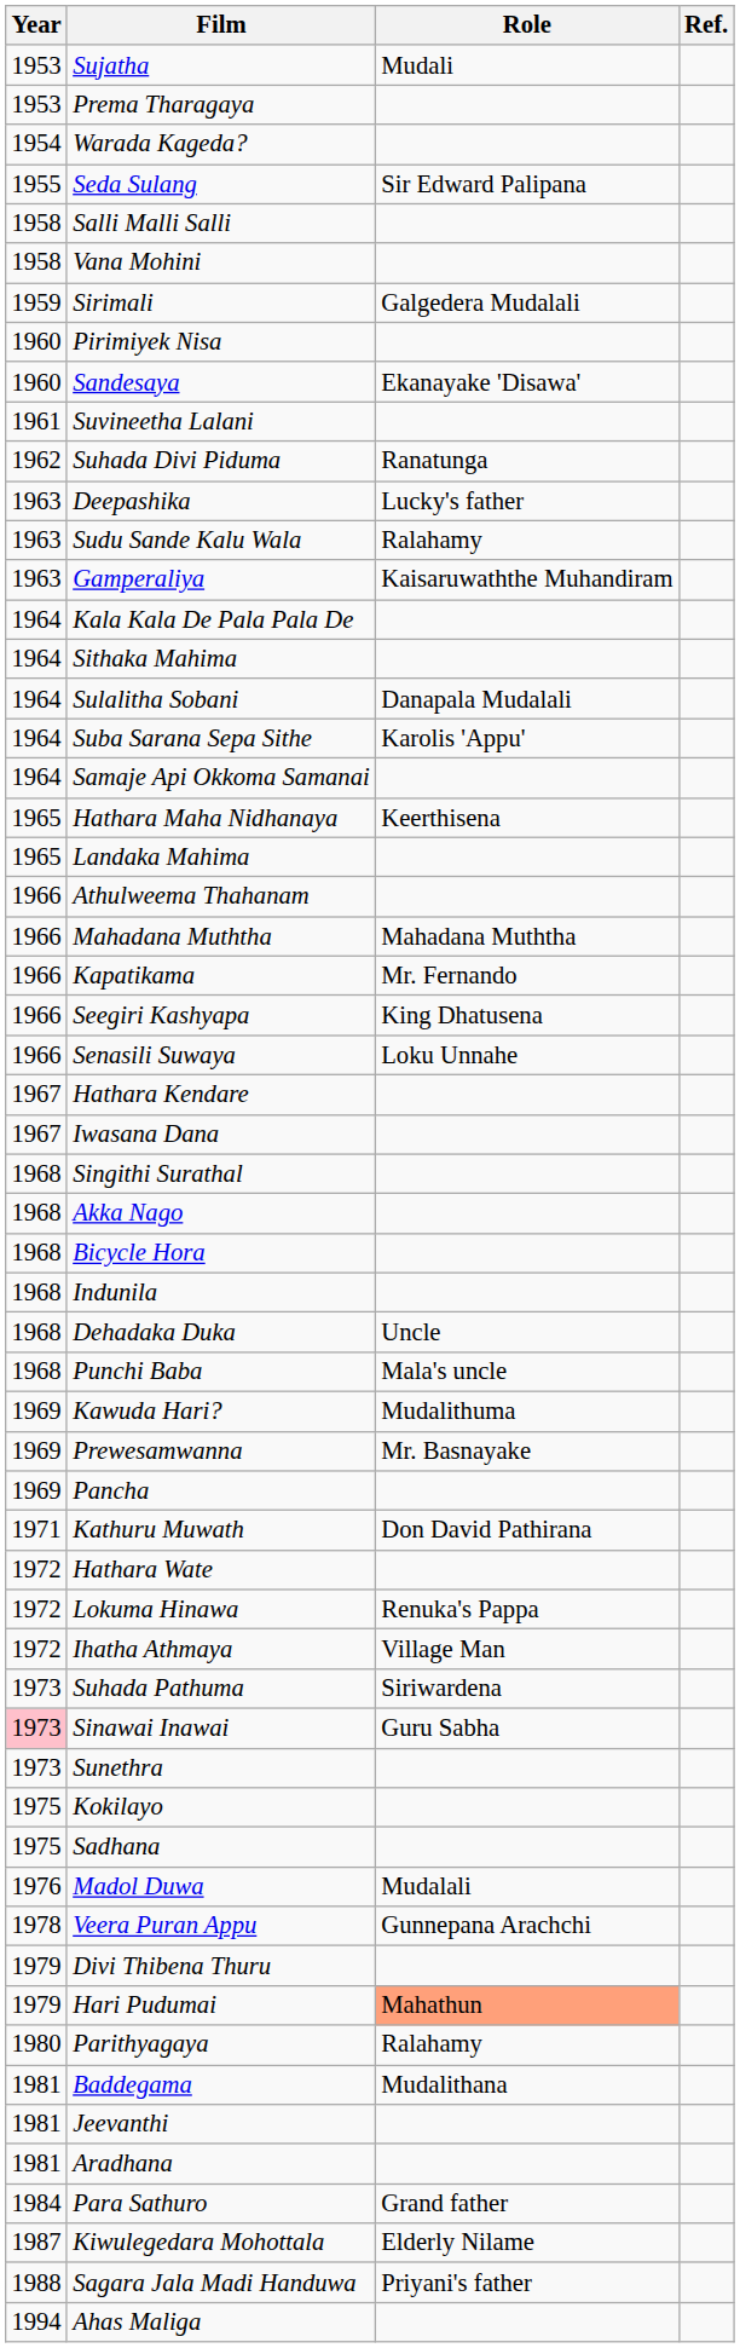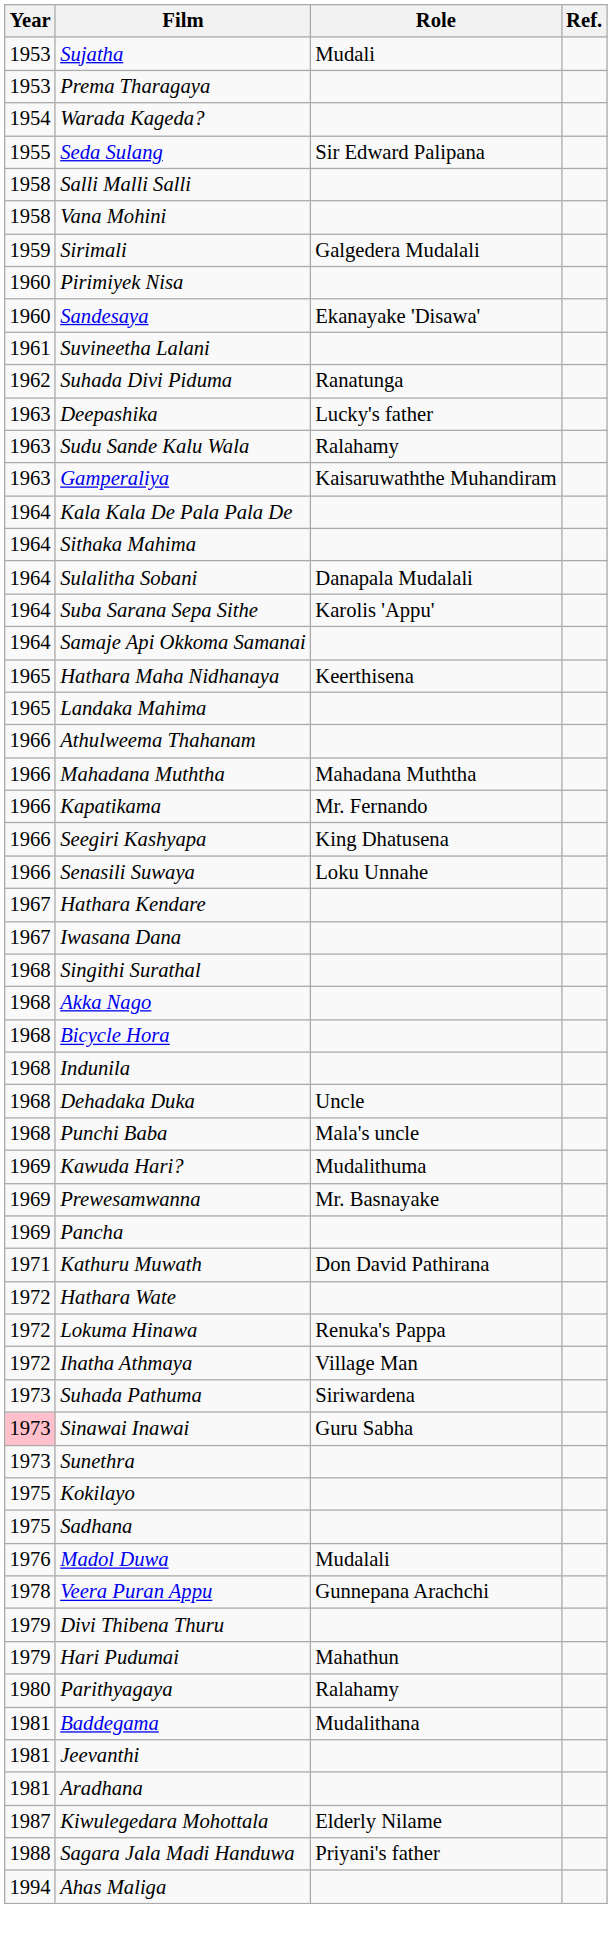 <table class="wikitable">
 <tr>
 <th>Year</th>
 <th>Film</th>
 <th>Role</th>
 <th>Ref.</th>
 </tr>
 <tr>
 <td>1953</td>
 <td><em><a href='#'>Sujatha</a></em></td>
 <td>Mudali</td>
 <td></td>
 </tr>
 <tr>
 <td>1953</td>
 <td><em>Prema Tharagaya</em></td>
 <td></td>
 <td></td>
 </tr>
 <tr>
 <td>1954</td>
 <td><em>Warada Kageda?</em></td>
 <td></td>
 <td></td>
 </tr>
 <tr>
 <td>1955</td>
 <td><em><a href='#'>Seda Sulang</a></em></td>
 <td>Sir Edward Palipana</td>
 <td></td>
 </tr>
 <tr>
 <td>1958</td>
 <td><em>Salli Malli Salli</em></td>
 <td></td>
 <td></td>
 </tr>
 <tr>
 <td>1958</td>
 <td><em>Vana Mohini</em></td>
 <td></td>
 <td></td>
 </tr>
 <tr>
 <td>1959</td>
 <td><em>Sirimali</em></td>
 <td>Galgedera Mudalali</td>
 <td></td>
 </tr>
 <tr>
 <td>1960</td>
 <td><em>Pirimiyek Nisa</em></td>
 <td></td>
 <td></td>
 </tr>
 <tr>
 <td>1960</td>
 <td><em><a href='#'>Sandesaya</a></em></td>
 <td>Ekanayake 'Disawa'</td>
 <td></td>
 </tr>
 <tr>
 <td>1961</td>
 <td><em>Suvineetha Lalani</em></td>
 <td></td>
 <td></td>
 </tr>
 <tr>
 <td>1962</td>
 <td><em>Suhada Divi Piduma</em></td>
 <td>Ranatunga</td>
 <td></td>
 </tr>
 <tr>
 <td>1963</td>
 <td><em>Deepashika</em></td>
 <td>Lucky's father</td>
 <td></td>
 </tr>
 <tr>
 <td>1963</td>
 <td><em>Sudu Sande Kalu Wala</em></td>
 <td>Ralahamy</td>
 <td></td>
 </tr>
 <tr>
 <td>1963</td>
 <td><em><a href='#'>Gamperaliya</a></em></td>
 <td>Kaisaruwaththe Muhandiram</td>
 <td></td>
 </tr>
 <tr>
 <td>1964</td>
 <td><em>Kala Kala De Pala Pala De</em></td>
 <td></td>
 <td></td>
 </tr>
 <tr>
 <td>1964</td>
 <td><em>Sithaka Mahima</em></td>
 <td></td>
 <td></td>
 </tr>
 <tr>
 <td>1964</td>
 <td><em>Sulalitha Sobani</em></td>
 <td>Danapala Mudalali</td>
 <td></td>
 </tr>
 <tr>
 <td>1964</td>
 <td><em>Suba Sarana Sepa Sithe</em></td>
 <td>Karolis 'Appu'</td>
 <td></td>
 </tr>
 <tr>
 <td>1964</td>
 <td><em>Samaje Api Okkoma Samanai</em></td>
 <td></td>
 <td></td>
 </tr>
 <tr>
 <td>1965</td>
 <td><em>Hathara Maha Nidhanaya</em></td>
 <td>Keerthisena</td>
 <td></td>
 </tr>
 <tr>
 <td>1965</td>
 <td><em>Landaka Mahima</em></td>
 <td></td>
 <td></td>
 </tr>
 <tr>
 <td>1966</td>
 <td><em>Athulweema Thahanam</em></td>
 <td></td>
 <td></td>
 </tr>
 <tr>
 <td>1966</td>
 <td><em>Mahadana Muththa</em></td>
 <td>Mahadana Muththa</td>
 <td></td>
 </tr>
 <tr>
 <td>1966</td>
 <td><em>Kapatikama</em></td>
 <td>Mr. Fernando</td>
 <td></td>
 </tr>
 <tr>
 <td>1966</td>
 <td><em>Seegiri Kashyapa</em></td>
 <td>King Dhatusena</td>
 <td></td>
 </tr>
 <tr>
 <td>1966</td>
 <td><em>Senasili Suwaya</em></td>
 <td>Loku Unnahe</td>
 <td></td>
 </tr>
 <tr>
 <td>1967</td>
 <td><em>Hathara Kendare</em></td>
 <td></td>
 <td></td>
 </tr>
 <tr>
 <td>1967</td>
 <td><em>Iwasana Dana</em></td>
 <td></td>
 <td></td>
 </tr>
 <tr>
 <td>1968</td>
 <td><em>Singithi Surathal</em></td>
 <td></td>
 <td></td>
 </tr>
 <tr>
 <td>1968</td>
 <td><em><a href='#'>Akka Nago</a></em></td>
 <td></td>
 <td></td>
 </tr>
 <tr>
 <td>1968</td>
 <td><em><a href='#'>Bicycle Hora</a></em></td>
 <td></td>
 <td></td>
 </tr>
 <tr>
 <td>1968</td>
 <td><em>Indunila</em></td>
 <td></td>
 <td></td>
 </tr>
 <tr>
 <td>1968</td>
 <td><em>Dehadaka Duka</em></td>
 <td>Uncle</td>
 <td></td>
 </tr>
 <tr>
 <td>1968</td>
 <td><em>Punchi Baba</em></td>
 <td>Mala's uncle</td>
 <td></td>
 </tr>
 <tr>
 <td>1969</td>
 <td><em>Kawuda Hari?</em></td>
 <td>Mudalithuma</td>
 <td></td>
 </tr>
 <tr>
 <td>1969</td>
 <td><em>Prewesamwanna</em></td>
 <td>Mr. Basnayake</td>
 <td></td>
 </tr>
 <tr>
 <td>1969</td>
 <td><em>Pancha</em></td>
 <td></td>
 <td></td>
 </tr>
 <tr>
 <td>1971</td>
 <td><em>Kathuru Muwath</em></td>
 <td>Don David Pathirana</td>
 <td></td>
 </tr>
 <tr>
 <td>1972</td>
 <td><em>Hathara Wate</em></td>
 <td></td>
 <td></td>
 </tr>
 <tr>
 <td>1972</td>
 <td><em>Lokuma Hinawa</em></td>
 <td>Renuka's Pappa</td>
 <td></td>
 </tr>
 <tr>
 <td>1972</td>
 <td><em>Ihatha Athmaya</em></td>
 <td>Village Man</td>
 <td></td>
 </tr>
 <tr>
 <td>1973</td>
 <td><em>Suhada Pathuma</em></td>
 <td>Siriwardena</td>
 <td></td>
 </tr>
 <tr>
 <td style="background: pink;">1973</td>
 <td><em>Sinawai Inawai</em></td>
 <td>Guru Sabha</td>
 <td></td>
 </tr>
 <tr>
 <td>1973</td>
 <td><em>Sunethra</em></td>
 <td></td>
 <td></td>
 </tr>
 <tr>
 <td>1975</td>
 <td><em>Kokilayo</em></td>
 <td></td>
 <td></td>
 </tr>
 <tr>
 <td>1975</td>
 <td><em>Sadhana</em></td>
 <td></td>
 <td></td>
 </tr>
 <tr>
 <td>1976</td>
 <td><em><a href='#'>Madol Duwa</a></em></td>
 <td>Mudalali</td>
 <td></td>
 </tr>
 <tr>
 <td>1978</td>
 <td><em><a href='#'>Veera Puran Appu</a></em></td>
 <td>Gunnepana Arachchi</td>
 <td></td>
 </tr>
 <tr>
 <td>1979</td>
 <td><em>Divi Thibena Thuru</em></td>
 <td></td>
 <td></td>
 </tr>
 <tr>
 <td>1979</td>
 <td><em>Hari Pudumai</em></td>
-<td style="background: lightsalmon;">Mahathun</td>
+<td>Mahathun</td>
 <td></td>
 </tr>
 <tr>
 <td>1980</td>
 <td><em>Parithyagaya</em></td>
 <td>Ralahamy</td>
 <td></td>
 </tr>
 <tr>
 <td>1981</td>
 <td><em><a href='#'>Baddegama</a></em></td>
 <td>Mudalithana</td>
 <td></td>
 </tr>
 <tr>
 <td>1981</td>
 <td><em>Jeevanthi</em></td>
 <td></td>
 <td></td>
 </tr>
 <tr>
 <td>1981</td>
 <td><em>Aradhana</em></td>
 <td></td>
 <td></td>
 </tr>
 <tr>
-<td>1984</td>
-<td><em>Para Sathuro</em></td>
-<td>Grand father</td>
-<td></td>
-</tr>
-<tr>
 <td>1987</td>
 <td><em>Kiwulegedara Mohottala</em></td>
 <td>Elderly Nilame</td>
 <td></td>
 </tr>
 <tr>
 <td>1988</td>
 <td><em>Sagara Jala Madi Handuwa</em></td>
 <td>Priyani's father</td>
 <td></td>
 </tr>
 <tr>
 <td>1994</td>
 <td><em>Ahas Maliga</em></td>
 <td></td>
 <td></td>
 </tr>
 </table>
